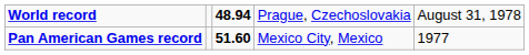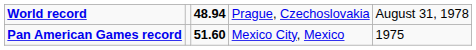 <table class="wikitable">
 <tr>
 <td><strong><a href='#'>World record</a></strong></td>
 <td></td>
 <td><strong>48.94</strong></td>
 <td><a href='#'>Prague</a>, <a href='#'>Czechoslovakia</a></td>
 <td>August 31, 1978</td>
 </tr>
 <tr>
 <td><strong><a href='#'>Pan American Games record</a></strong></td>
 <td></td>
 <td><strong>51.60</strong></td>
 <td><a href='#'>Mexico City</a>, <a href='#'>Mexico</a></td>
-<td>1977</td>
+<td>1975</td>
 </tr>
 </table>
